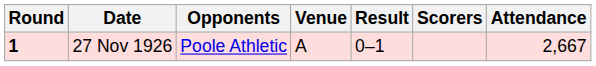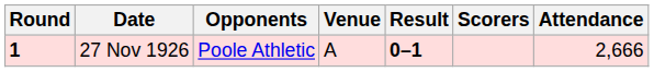 <table class="wikitable">
 <tr>
 <th>Round</th>
 <th>Date</th>
 <th>Opponents</th>
 <th>Venue</th>
 <th>Result</th>
 <th>Scorers</th>
 <th>Attendance</th>
 </tr>
 <tr bgcolor="#ffdddd">
 <td><strong>1</strong></td>
 <td>27 Nov 1926</td>
 <td><a href='#'>Poole Athletic</a></td>
 <td>A</td>
-<td>0–1</td>
+<td><strong>0–1</strong></td>
 <td></td>
-<td align="right">2,667</td>
+<td align="right">2,666</td>
 </tr>
 </table>
